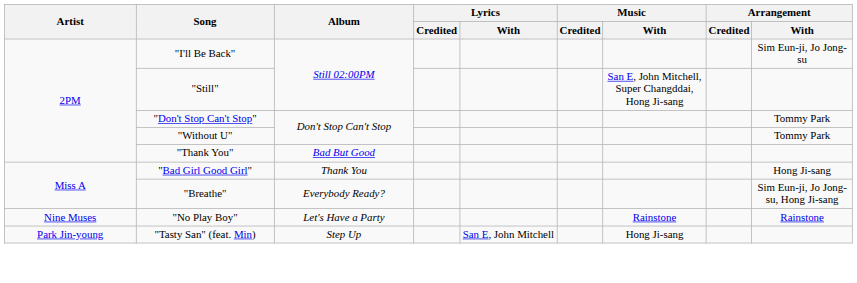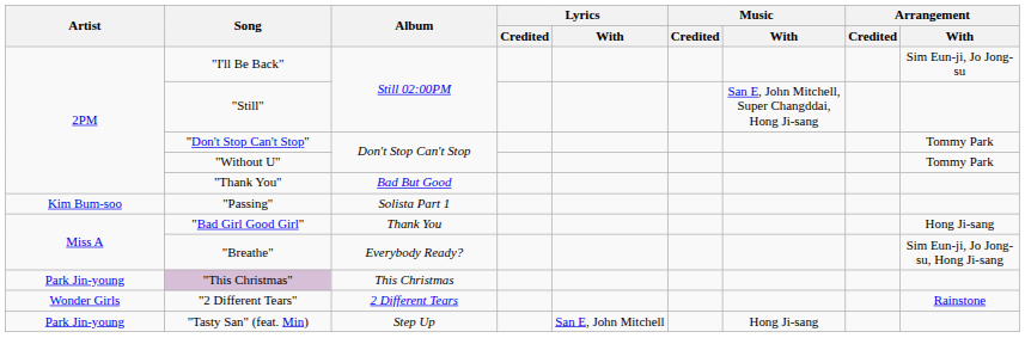 <table class="wikitable plainrowheaders" style="text-align:center;">
 <tr>
 <th rowspan="2" width="300px">Artist</th>
 <th rowspan="2" width="300px">Song</th>
 <th rowspan="2" width="300px">Album</th>
 <th colspan="2">Lyrics</th>
 <th colspan="2">Music</th>
 <th colspan="2">Arrangement</th>
 </tr>
 <tr>
 <th width="50px">Credited</th>
 <th width="200px">With</th>
 <th width="50px">Credited</th>
 <th width="200px">With</th>
 <th width="50px">Credited</th>
 <th width="200px">With</th>
 </tr>
 <tr>
 <td rowspan="5"><a href='#'>2PM</a></td>
 <td>"I'll Be Back"</td>
 <td rowspan="2"><em><a href='#'>Still 02:00PM</a></em></td>
 <td></td>
 <td></td>
 <td></td>
 <td></td>
 <td></td>
 <td>Sim Eun-ji, Jo Jong-su</td>
 </tr>
 <tr>
 <td>"Still"</td>
 <td></td>
 <td></td>
 <td></td>
 <td><a href='#'>San E</a>, John Mitchell, Super Changddai, Hong Ji-sang</td>
 <td></td>
 <td></td>
 </tr>
 <tr>
 <td>"<a href='#'>Don't Stop Can't Stop</a>"</td>
 <td rowspan="2"><em>Don't Stop Can't Stop</em></td>
 <td></td>
 <td></td>
 <td></td>
 <td></td>
 <td></td>
 <td>Tommy Park</td>
 </tr>
 <tr>
 <td>"Without U"</td>
 <td></td>
 <td></td>
 <td></td>
 <td></td>
 <td></td>
 <td>Tommy Park</td>
 </tr>
 <tr>
 <td>"Thank You"</td>
 <td><em><a href='#'>Bad But Good</a></em></td>
 <td></td>
 <td></td>
 <td></td>
 <td></td>
 <td></td>
 <td></td>
 </tr>
 <tr>
+<td><a href='#'>Kim Bum-soo</a></td>
+<td>"Passing"</td>
+<td><em>Solista Part 1</em></td>
+<td></td>
+<td></td>
+<td></td>
+<td></td>
+<td></td>
+<td></td>
+</tr>
+<tr>
 <td rowspan="2"><a href='#'>Miss A</a></td>
 <td>"<a href='#'>Bad Girl Good Girl</a>"</td>
 <td><em>Thank You</em></td>
 <td></td>
 <td></td>
 <td></td>
 <td></td>
 <td></td>
 <td>Hong Ji-sang</td>
 </tr>
 <tr>
 <td>"Breathe"</td>
 <td><em>Everybody Ready?</em></td>
 <td></td>
 <td></td>
 <td></td>
 <td></td>
 <td></td>
 <td>Sim Eun-ji, Jo Jong-su, Hong Ji-sang</td>
 </tr>
 <tr>
-<td><a href='#'>Nine Muses</a></td>
-<td>"No Play Boy"</td>
-<td><em>Let's Have a Party</em></td>
+<td><a href='#'>Park Jin-young</a></td>
+<td style="background-color:#D8BFD8">"This Christmas"</td>
+<td><em>This Christmas</em></td>
 <td></td>
 <td></td>
 <td></td>
-<td><a href='#'>Rainstone</a></td>
+<td></td>
+<td></td>
+<td></td>
+</tr>
+<tr>
+<td rowspan="1"><a href='#'>Wonder Girls</a></td>
+<td>"2 Different Tears"</td>
+<td><em><a href='#'>2 Different Tears</a></em></td>
+<td></td>
+<td></td>
+<td></td>
+<td></td>
 <td></td>
 <td><a href='#'>Rainstone</a></td>
 </tr>
 <tr>
 <td><a href='#'>Park Jin-young</a></td>
 <td>"Tasty San" (feat. <a href='#'>Min</a>)</td>
 <td><em>Step Up</em></td>
 <td></td>
 <td><a href='#'>San E</a>, John Mitchell</td>
 <td></td>
 <td>Hong Ji-sang</td>
 <td></td>
 <td></td>
 </tr>
 </table>
